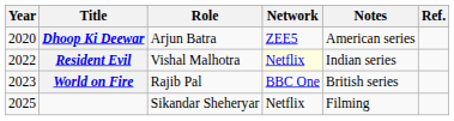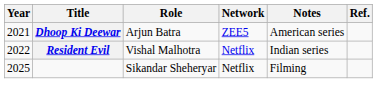 <table class="wikitable sortable plainrowheaders">
 <tr style="background:#ccc; text-align:center;">
 <th scope="col">Year</th>
 <th scope="col">Title</th>
 <th scope="col">Role</th>
 <th>Network</th>
 <th scope="col" class="unsortable">Notes</th>
 <th scope="col" class="unsortable">Ref.</th>
 </tr>
 <tr>
-<td>2020</td>
+<td>2021</td>
 <th scope="row"><em><a href='#'>Dhoop Ki Deewar</a></em></th>
 <td>Arjun Batra</td>
 <td><a href='#'>ZEE5</a></td>
 <td>American series</td>
 <td></td>
 </tr>
 <tr>
 <td>2022</td>
 <th scope="row"><em><a href='#'>Resident Evil</a></em></th>
 <td>Vishal Malhotra</td>
-<td style="background: lightyellow;"><a href='#'>Netflix</a></td>
+<td><a href='#'>Netflix</a></td>
 <td>Indian series</td>
-<td></td>
-</tr>
-<tr>
-<td>2023</td>
-<th scope="row"><em><a href='#'>World on Fire</a></em></th>
-<td>Rajib Pal</td>
-<td><a href='#'>BBC One</a></td>
-<td>British series</td>
 <td></td>
 </tr>
 <tr>
 <td>2025</td>
 <td></td>
 <td>Sikandar Sheheryar</td>
 <td>Netflix</td>
 <td>Filming</td>
 <td></td>
 </tr>
 </table>
